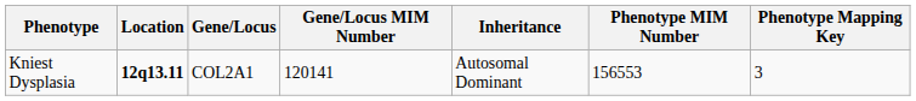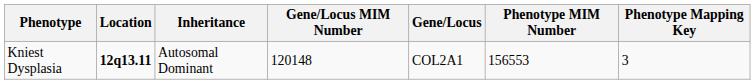 <table class="wikitable">
 <tr>
 <th>Phenotype</th>
 <th>Location</th>
+<th>Inheritance</th>
+<th>Gene/Locus MIM Number</th>
 <th>Gene/Locus</th>
-<th>Gene/Locus MIM Number</th>
-<th>Inheritance</th>
 <th>Phenotype MIM Number</th>
 <th>Phenotype Mapping Key</th>
 </tr>
 <tr>
 <td>Kniest Dysplasia</td>
 <td><strong>12q13.11</strong></td>
+<td>Autosomal Dominant</td>
+<td>120148</td>
 <td>COL2A1</td>
-<td>120141</td>
-<td>Autosomal Dominant</td>
 <td>156553</td>
 <td>3</td>
 </tr>
 </table>
